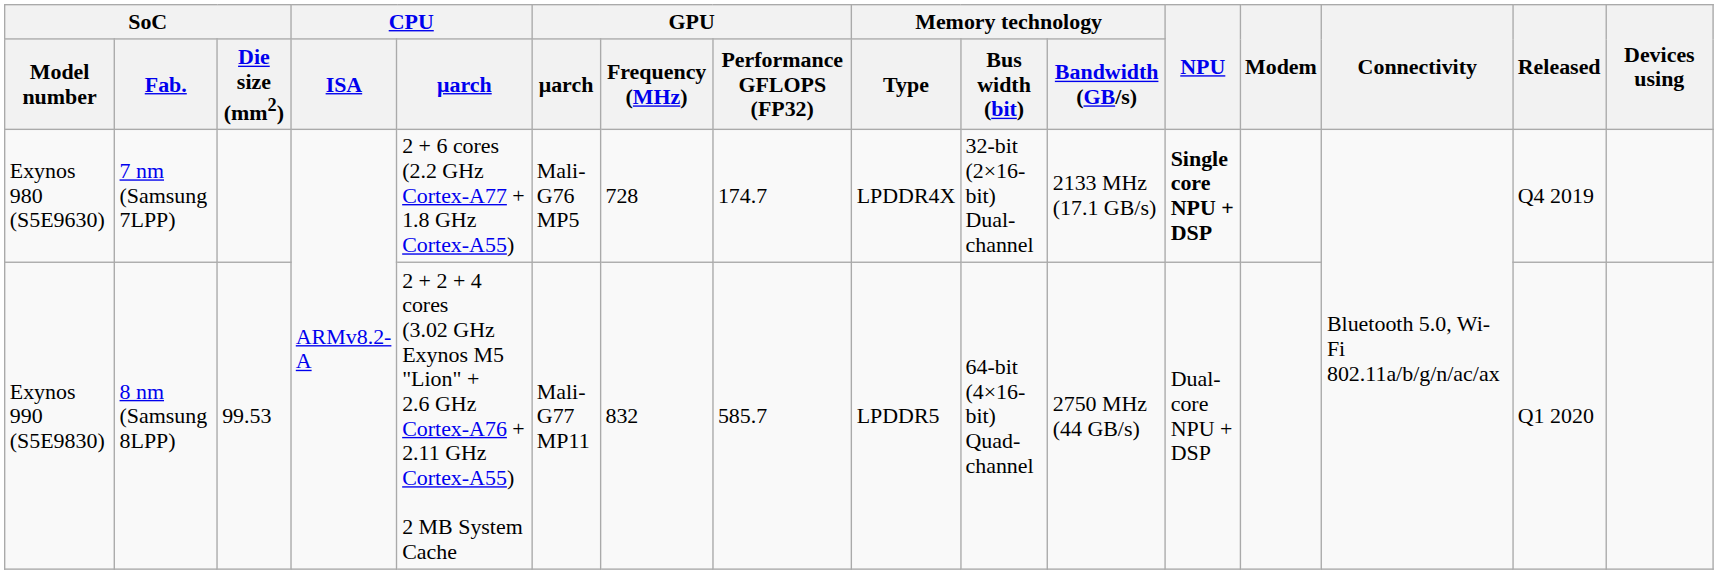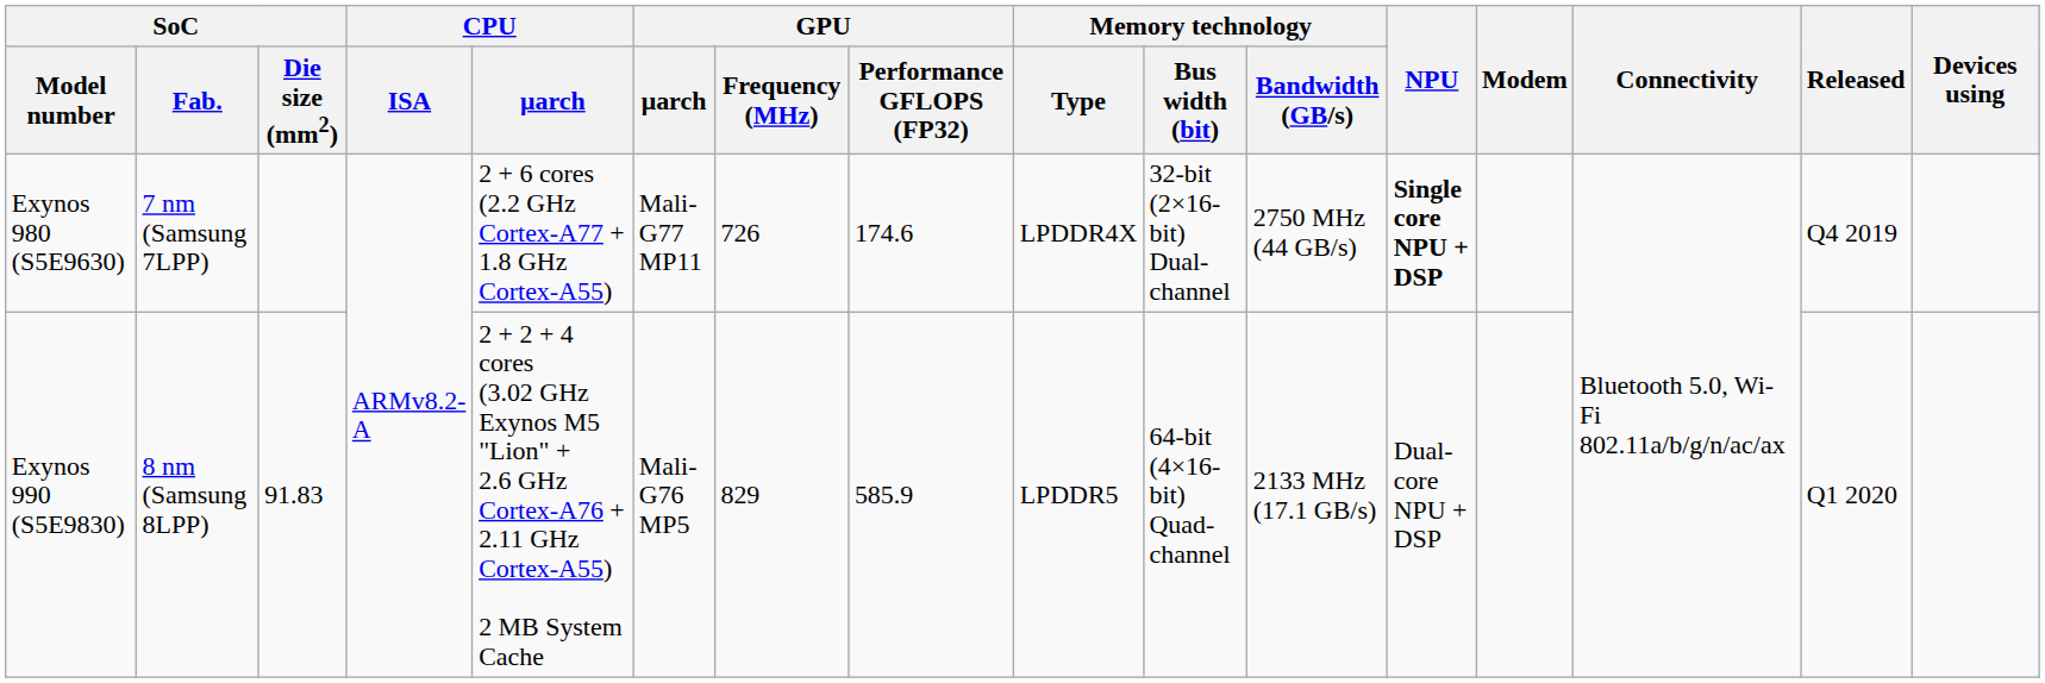 <table class="wikitable">
 <tr>
 <th colspan="3">SoC</th>
 <th colspan="2"><a href='#'>CPU</a></th>
 <th colspan="3">GPU</th>
 <th colspan="3">Memory technology</th>
 <th rowspan="2"><a href='#'>NPU</a></th>
 <th rowspan="2">Modem</th>
 <th rowspan="2">Connectivity</th>
 <th rowspan="2">Released</th>
 <th rowspan="2" style="min-width:70px">Devices using</th>
 </tr>
 <tr>
 <th>Model number</th>
 <th><a href='#'>Fab.</a></th>
 <th><a href='#'>Die</a> size (mm<sup>2</sup>)</th>
 <th><a href='#'>ISA</a></th>
 <th><a href='#'>μarch</a></th>
 <th>μarch</th>
 <th>Frequency (<a href='#'>MHz</a>)</th>
 <th>Performance GFLOPS (FP32)</th>
 <th>Type</th>
 <th>Bus width (<a href='#'>bit</a>)</th>
 <th><a href='#'>Bandwidth</a> (<a href='#'>GB</a>/s)</th>
 </tr>
 <tr>
 <td>Exynos 980 (S5E9630)</td>
 <td><a href='#'>7 nm</a> (Samsung 7LPP)</td>
 <td></td>
 <td rowspan="2"><a href='#'>ARMv8.2-A</a></td>
 <td>2 + 6 cores (2.2 GHz <a href='#'>Cortex-A77</a> + 1.8 GHz <a href='#'>Cortex-A55</a>)</td>
-<td>Mali-G76 MP5</td>
-<td>728</td>
-<td>174.7</td>
+<td>Mali-G77 MP11</td>
+<td>726</td>
+<td>174.6</td>
 <td>LPDDR4X</td>
 <td>32-bit (2×16-bit) Dual-channel</td>
-<td>2133 MHz (17.1 GB/s)</td>
+<td>2750 MHz (44 GB/s)</td>
 <td><strong>Single core NPU + DSP</strong></td>
 <td></td>
 <td rowspan="2">Bluetooth 5.0, Wi-Fi 802.11a/b/g/n/ac/ax</td>
 <td>Q4 2019</td>
 <td></td>
 </tr>
 <tr>
 <td>Exynos 990 (S5E9830)</td>
 <td><a href='#'>8 nm</a> (Samsung 8LPP)</td>
-<td>99.53</td>
+<td>91.83</td>
 <td>2 + 2 + 4 cores (3.02 GHz Exynos M5 "Lion" + 2.6 GHz <a href='#'>Cortex-A76</a> + 2.11 GHz <a href='#'>Cortex-A55</a>)<br><br>2 MB System Cache</td>
-<td>Mali-G77 MP11</td>
-<td>832</td>
-<td>585.7</td>
+<td>Mali-G76 MP5</td>
+<td>829</td>
+<td>585.9</td>
 <td>LPDDR5</td>
 <td>64-bit (4×16-bit) Quad-channel</td>
-<td>2750 MHz (44 GB/s)</td>
+<td>2133 MHz (17.1 GB/s)</td>
 <td>Dual-core NPU + DSP</td>
 <td></td>
 <td>Q1 2020</td>
 <td></td>
 </tr>
 </table>
